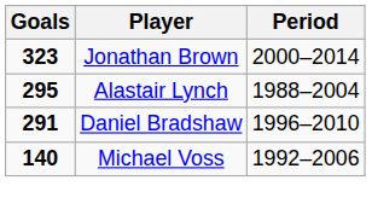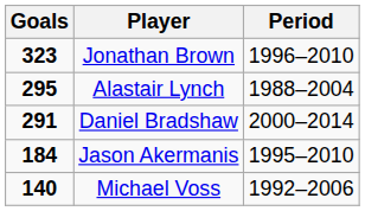 <table class="wikitable" style="text-align: center;">
 <tr>
 <th>Goals</th>
 <th>Player</th>
 <th>Period</th>
 </tr>
 <tr>
 <td><strong>323</strong></td>
 <td><a href='#'>Jonathan Brown</a></td>
-<td>2000–2014</td>
+<td>1996–2010</td>
 </tr>
 <tr>
 <td><strong>295</strong></td>
 <td><a href='#'>Alastair Lynch</a></td>
 <td>1988–2004</td>
 </tr>
 <tr>
 <td><strong>291</strong></td>
 <td><a href='#'>Daniel Bradshaw</a></td>
-<td>1996–2010</td>
+<td>2000–2014</td>
+</tr>
+<tr>
+<td><strong>184</strong></td>
+<td><a href='#'>Jason Akermanis</a></td>
+<td>1995–2010</td>
 </tr>
 <tr>
 <td><strong>140</strong></td>
 <td><a href='#'>Michael Voss</a></td>
 <td>1992–2006</td>
 </tr>
 </table>
